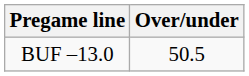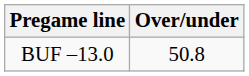 <table class="wikitable">
 <tr align="center">
 <th style=>Pregame line</th>
 <th style=>Over/under</th>
 </tr>
 <tr align="center">
 <td>BUF –13.0</td>
-<td>50.5</td>
+<td>50.8</td>
 </tr>
 </table>
